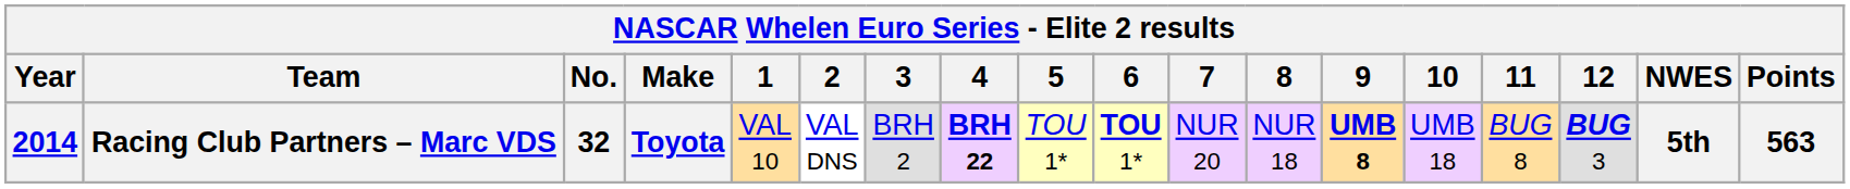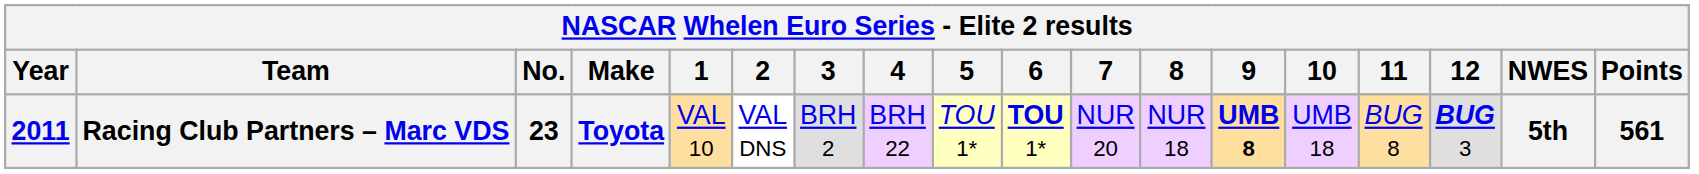 <table class="wikitable" style="text-align:center; font-size:75%">
 <tr>
 <th colspan=21><a href='#'>NASCAR</a> <a href='#'>Whelen Euro Series</a> - Elite 2 results</th>
 </tr>
 <tr>
 <th>Year</th>
 <th>Team</th>
 <th>No.</th>
 <th>Make</th>
 <th>1</th>
 <th>2</th>
 <th>3</th>
 <th>4</th>
 <th>5</th>
 <th>6</th>
 <th>7</th>
 <th>8</th>
 <th>9</th>
 <th>10</th>
 <th>11</th>
 <th>12</th>
 <th>NWES</th>
 <th>Points</th>
 </tr>
 <tr>
-<th><a href='#'>2014</a></th>
+<th><a href='#'>2011</a></th>
 <th>Racing Club Partners – <a href='#'>Marc VDS</a></th>
-<th>32</th>
+<th>23</th>
 <th><a href='#'>Toyota</a></th>
 <td style="background-color:#FFDF9F"><a href='#'>VAL</a><br><small>10</small></td>
 <td style="background-color:#FFFFFF"><a href='#'>VAL</a><br><small>DNS</small></td>
 <td style="background-color:#DFDFDF"><a href='#'>BRH</a><br><small>2</small></td>
-<td style="background-color:#EFCFFF"><strong><a href='#'>BRH</a><br><small>22</small></strong></td>
+<td style="background-color:#EFCFFF"><a href='#'>BRH</a><br><small>22</small></td>
 <td style="background-color:#FFFFBF"><em><a href='#'>TOU</a></em><br><small>1*</small></td>
 <td style="background-color:#FFFFBF"><strong><a href='#'>TOU</a></strong><br><small>1*</small></td>
 <td style="background-color:#EFCFFF"><a href='#'>NUR</a><br><small>20</small></td>
 <td style="background-color:#EFCFFF"><a href='#'>NUR</a><br><small>18</small></td>
 <td style="background-color:#FFDF9F"><strong><a href='#'>UMB</a><br><small>8</small></strong></td>
 <td style="background-color:#EFCFFF"><a href='#'>UMB</a><br><small>18</small></td>
 <td style="background-color:#FFDF9F"><em><a href='#'>BUG</a></em><br><small>8</small></td>
 <td style="background-color:#DFDFDF"><strong><em><a href='#'>BUG</a></em></strong><br><small>3</small></td>
 <th>5th</th>
-<th>563</th>
+<th>561</th>
 </tr>
 </table>
